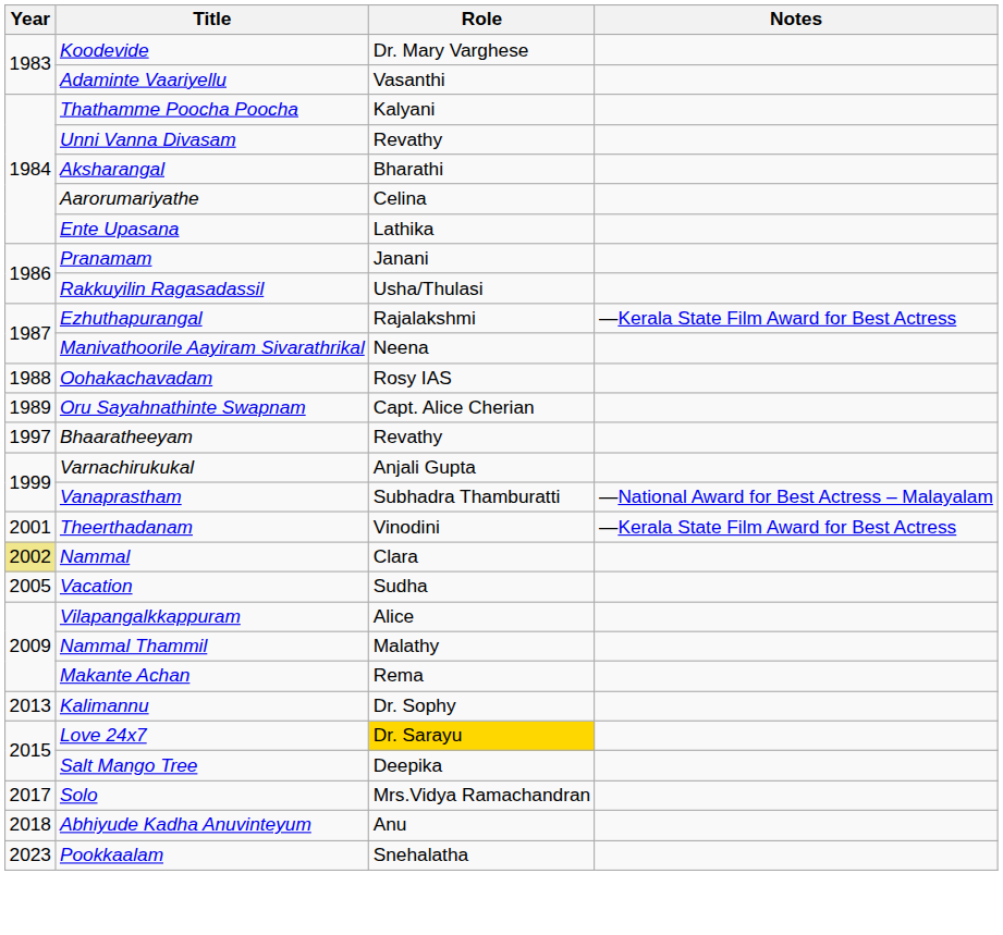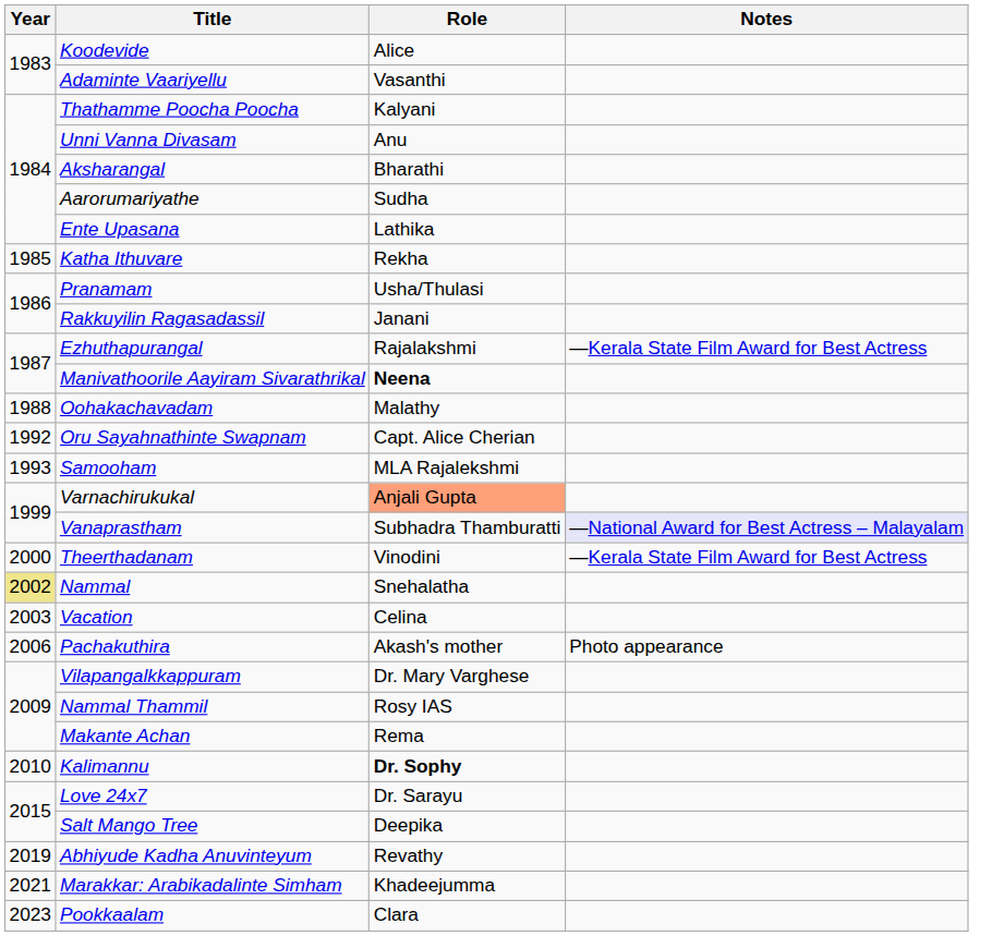 <table class="wikitable sortable">
 <tr>
 <th scope="col">Year</th>
 <th scope="col">Title</th>
 <th scope="col">Role</th>
 <th class="unsortable" scope="col">Notes</th>
 </tr>
 <tr>
 <td rowspan=2>1983</td>
 <td><em><a href='#'>Koodevide</a></em></td>
-<td>Dr. Mary Varghese</td>
+<td>Alice</td>
 <td></td>
 </tr>
 <tr>
 <td><em><a href='#'>Adaminte Vaariyellu</a></em></td>
 <td>Vasanthi</td>
 <td></td>
 </tr>
 <tr>
 <td rowspan=5>1984</td>
 <td><em><a href='#'>Thathamme Poocha Poocha</a></em></td>
 <td>Kalyani</td>
 <td></td>
 </tr>
 <tr>
 <td><em><a href='#'>Unni Vanna Divasam</a></em></td>
-<td>Revathy</td>
+<td>Anu</td>
 <td></td>
 </tr>
 <tr>
 <td><em><a href='#'>Aksharangal</a></em></td>
 <td>Bharathi</td>
 <td></td>
 </tr>
 <tr>
 <td><em>Aarorumariyathe</em></td>
-<td>Celina</td>
+<td>Sudha</td>
 <td></td>
 </tr>
 <tr>
 <td><em><a href='#'>Ente Upasana</a></em></td>
 <td>Lathika</td>
 <td></td>
 </tr>
 <tr>
+<td>1985</td>
+<td><em><a href='#'>Katha Ithuvare</a></em></td>
+<td>Rekha</td>
+<td></td>
+</tr>
+<tr>
 <td rowspan=2>1986</td>
 <td><em><a href='#'>Pranamam</a></em></td>
-<td>Janani</td>
+<td>Usha/Thulasi</td>
 <td></td>
 </tr>
 <tr>
 <td><em><a href='#'>Rakkuyilin Ragasadassil</a></em></td>
-<td>Usha/Thulasi</td>
+<td>Janani</td>
 <td></td>
 </tr>
 <tr>
 <td rowspan=2>1987</td>
 <td><em><a href='#'>Ezhuthapurangal</a></em></td>
 <td>Rajalakshmi</td>
 <td>—<a href='#'>Kerala State Film Award for Best Actress</a></td>
 </tr>
 <tr>
 <td><em><a href='#'>Manivathoorile Aayiram Sivarathrikal</a></em></td>
-<td>Neena</td>
+<td><strong>Neena</strong></td>
 <td></td>
 </tr>
 <tr>
 <td>1988</td>
 <td><em><a href='#'>Oohakachavadam</a></em></td>
-<td>Rosy IAS</td>
+<td>Malathy</td>
 <td></td>
 </tr>
 <tr>
-<td>1989</td>
+<td>1992</td>
 <td><em><a href='#'>Oru Sayahnathinte Swapnam</a></em></td>
 <td>Capt. Alice Cherian</td>
 <td></td>
 </tr>
 <tr>
-<td>1997</td>
-<td><em>Bhaaratheeyam</em></td>
-<td>Revathy</td>
+<td>1993</td>
+<td><em><a href='#'>Samooham</a></em></td>
+<td>MLA Rajalekshmi</td>
 <td></td>
 </tr>
 <tr>
 <td rowspan=2>1999</td>
 <td><em>Varnachirukukal</em></td>
-<td>Anjali Gupta</td>
+<td style="background: lightsalmon;">Anjali Gupta</td>
 <td></td>
 </tr>
 <tr>
 <td><em><a href='#'>Vanaprastham</a></em></td>
 <td>Subhadra Thamburatti</td>
-<td>—<a href='#'>National Award for Best Actress&nbsp;– Malayalam</a></td>
+<td style="background: lavender;">—<a href='#'>National Award for Best Actress&nbsp;– Malayalam</a></td>
 </tr>
 <tr>
-<td>2001</td>
+<td>2000</td>
 <td><em><a href='#'>Theerthadanam</a></em></td>
 <td>Vinodini</td>
 <td>—<a href='#'>Kerala State Film Award for Best Actress</a></td>
 </tr>
 <tr>
 <td style="background: khaki;">2002</td>
 <td><em><a href='#'>Nammal</a></em></td>
-<td>Clara</td>
+<td>Snehalatha</td>
 <td></td>
 </tr>
 <tr>
-<td>2005</td>
+<td>2003</td>
 <td><em><a href='#'>Vacation</a></em></td>
-<td>Sudha</td>
+<td>Celina</td>
 <td></td>
+</tr>
+<tr>
+<td>2006</td>
+<td><em><a href='#'>Pachakuthira</a></em></td>
+<td>Akash's mother</td>
+<td>Photo appearance</td>
 </tr>
 <tr>
 <td rowspan=3>2009</td>
 <td><em><a href='#'>Vilapangalkkappuram</a></em></td>
-<td>Alice</td>
+<td>Dr. Mary Varghese</td>
 <td></td>
 </tr>
 <tr>
 <td><em><a href='#'>Nammal Thammil</a></em></td>
-<td>Malathy</td>
+<td>Rosy IAS</td>
 <td></td>
 </tr>
 <tr>
 <td><em><a href='#'>Makante Achan</a></em></td>
 <td>Rema</td>
 <td></td>
 </tr>
 <tr>
-<td>2013</td>
+<td>2010</td>
 <td><em><a href='#'>Kalimannu</a></em></td>
-<td>Dr. Sophy</td>
+<td><strong>Dr. Sophy</strong></td>
 <td></td>
 </tr>
 <tr>
 <td rowspan=2>2015</td>
 <td><em><a href='#'>Love 24x7</a></em></td>
-<td style="background: gold;">Dr. Sarayu</td>
+<td>Dr. Sarayu</td>
 <td></td>
 </tr>
 <tr>
 <td><em><a href='#'>Salt Mango Tree</a></em></td>
 <td>Deepika</td>
 <td></td>
 </tr>
 <tr>
-<td>2017</td>
-<td><em><a href='#'>Solo</a></em></td>
-<td>Mrs.Vidya Ramachandran</td>
+<td>2019</td>
+<td><em><a href='#'>Abhiyude Kadha Anuvinteyum</a></em></td>
+<td>Revathy</td>
 <td></td>
 </tr>
 <tr>
-<td>2018</td>
-<td><em><a href='#'>Abhiyude Kadha Anuvinteyum</a></em></td>
-<td>Anu</td>
+<td>2021</td>
+<td><em><a href='#'>Marakkar: Arabikadalinte Simham</a></em></td>
+<td>Khadeejumma</td>
 <td></td>
 </tr>
 <tr>
 <td>2023</td>
 <td><em><a href='#'>Pookkaalam</a></em></td>
-<td>Snehalatha</td>
+<td>Clara</td>
 <td></td>
 </tr>
 </table>
